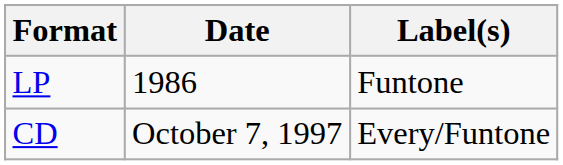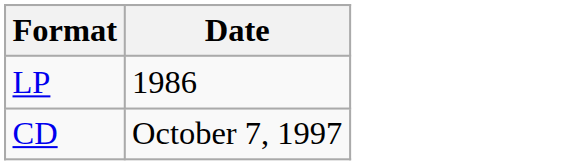 <table class=wikitable>
 <tr>
 <th>Format</th>
 <th>Date</th>
-<th>Label(s)</th>
 </tr>
 <tr>
 <td><a href='#'>LP</a></td>
 <td>1986</td>
-<td>Funtone</td>
 </tr>
 <tr>
 <td><a href='#'>CD</a></td>
 <td>October 7, 1997</td>
-<td>Every/Funtone</td>
 </tr>
 </table>
